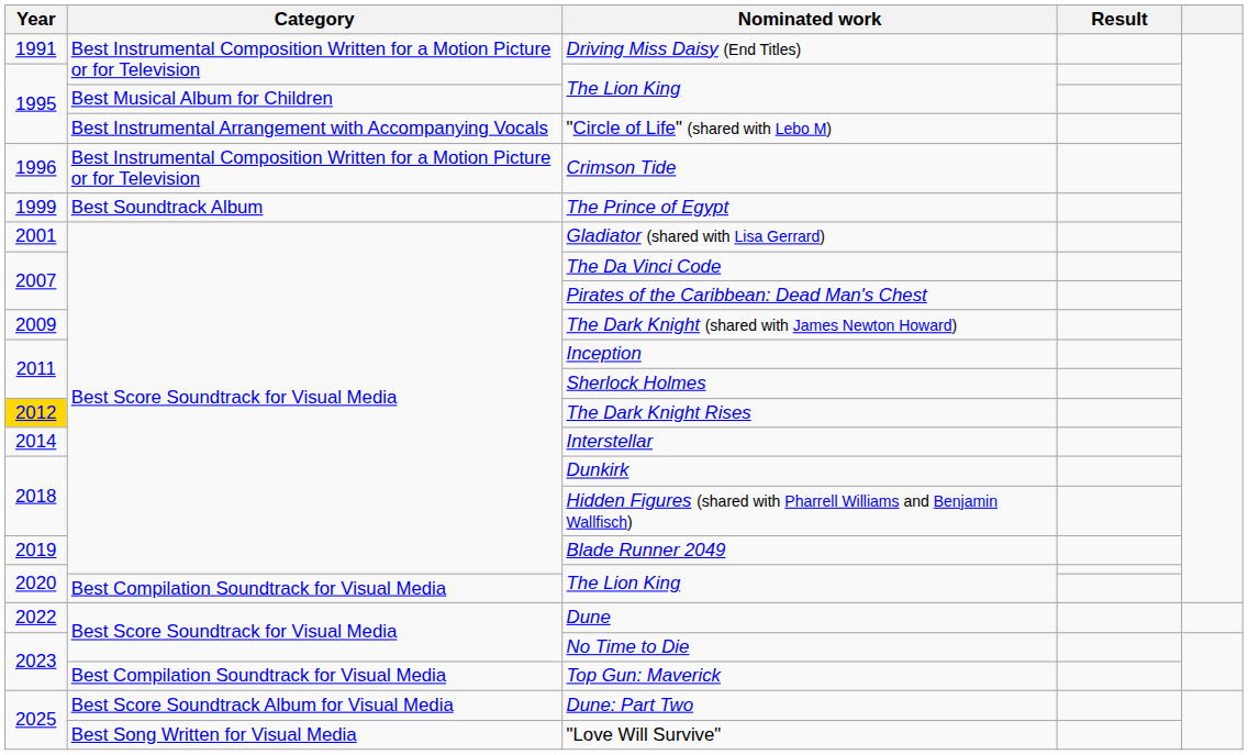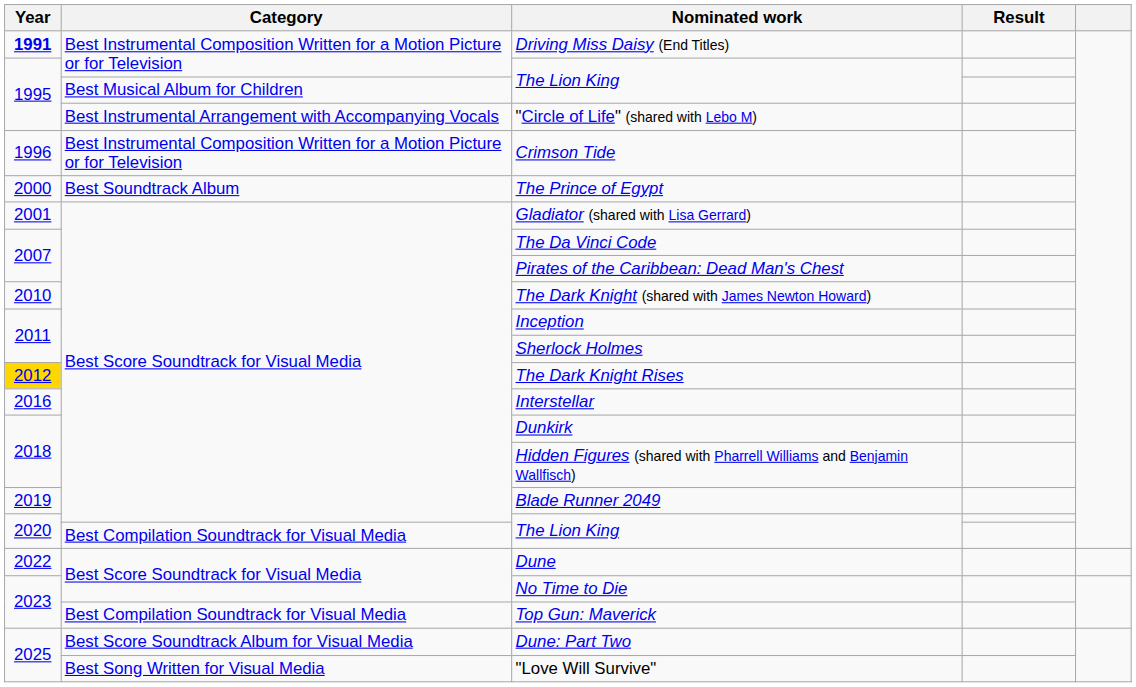 <table class="wikitable" style="width:85%;">
 <tr>
 <th width=5%>Year</th>
 <th style="width:40%;">Category</th>
 <th style="width:40%;">Nominated work</th>
 <th style="width:10%;">Result</th>
 <th width=5%></th>
 </tr>
 <tr>
-<td align="center"><a href='#'>1991</a></td>
+<td align="center"><strong><a href='#'>1991</a></strong></td>
 <td rowspan="2"><a href='#'>Best Instrumental Composition Written for a Motion Picture or for Television</a></td>
 <td><em><a href='#'>Driving Miss Daisy</a></em> <small>(End Titles)</small></td>
 <td></td>
 <td align="center" rowspan="19"></td>
 </tr>
 <tr>
 <td align="center" rowspan="3"><a href='#'>1995</a></td>
 <td rowspan="2"><em><a href='#'>The Lion King</a></em></td>
 <td></td>
 </tr>
 <tr>
 <td><a href='#'>Best Musical Album for Children</a></td>
 <td></td>
 </tr>
 <tr>
 <td><a href='#'>Best Instrumental Arrangement with Accompanying Vocals</a></td>
 <td>"<a href='#'>Circle of Life</a>" <small>(shared with <a href='#'>Lebo M</a>)</small></td>
 <td></td>
 </tr>
 <tr>
 <td align="center"><a href='#'>1996</a></td>
 <td><a href='#'>Best Instrumental Composition Written for a Motion Picture or for Television</a></td>
 <td><em><a href='#'>Crimson Tide</a></em></td>
 <td></td>
 </tr>
 <tr>
-<td align="center"><a href='#'>1999</a></td>
+<td align="center"><a href='#'>2000</a></td>
 <td><a href='#'>Best Soundtrack Album</a></td>
 <td><em><a href='#'>The Prince of Egypt</a></em></td>
 <td></td>
 </tr>
 <tr>
 <td align="center"><a href='#'>2001</a></td>
 <td rowspan="12"><a href='#'>Best Score Soundtrack for Visual Media</a></td>
 <td><em><a href='#'>Gladiator</a></em> <small>(shared with <a href='#'>Lisa Gerrard</a>)</small></td>
 <td></td>
 </tr>
 <tr>
 <td align="center" rowspan="2"><a href='#'>2007</a></td>
 <td><em><a href='#'>The Da Vinci Code</a></em></td>
 <td></td>
 </tr>
 <tr>
 <td><em><a href='#'>Pirates of the Caribbean: Dead Man's Chest</a></em></td>
 <td></td>
 </tr>
 <tr>
-<td align="center"><a href='#'>2009</a></td>
+<td align="center"><a href='#'>2010</a></td>
 <td><em><a href='#'>The Dark Knight</a></em> <small>(shared with <a href='#'>James Newton Howard</a>)</small></td>
 <td></td>
 </tr>
 <tr>
 <td align="center" rowspan="2"><a href='#'>2011</a></td>
 <td><em><a href='#'>Inception</a></em></td>
 <td></td>
 </tr>
 <tr>
 <td><em><a href='#'>Sherlock Holmes</a></em></td>
 <td></td>
 </tr>
 <tr>
 <td align="center" style="background: gold;"><a href='#'>2012</a></td>
 <td><em><a href='#'>The Dark Knight Rises</a></em></td>
 <td></td>
 </tr>
 <tr>
-<td align="center"><a href='#'>2014</a></td>
+<td align="center"><a href='#'>2016</a></td>
 <td><em><a href='#'>Interstellar</a></em></td>
 <td></td>
 </tr>
 <tr>
 <td align="center" rowspan="2"><a href='#'>2018</a></td>
 <td><em><a href='#'>Dunkirk</a></em></td>
 <td></td>
 </tr>
 <tr>
 <td><em><a href='#'>Hidden Figures</a></em> <small>(shared with <a href='#'>Pharrell Williams</a> and <a href='#'>Benjamin Wallfisch</a>)</small></td>
 <td></td>
 </tr>
 <tr>
 <td align="center"><a href='#'>2019</a></td>
 <td><em><a href='#'>Blade Runner 2049</a></em></td>
 <td></td>
 </tr>
 <tr>
 <td align="center" rowspan="2"><a href='#'>2020</a></td>
 <td rowspan="2"><em><a href='#'>The Lion King</a></em></td>
 <td></td>
 </tr>
 <tr>
 <td><a href='#'>Best Compilation Soundtrack for Visual Media</a></td>
 <td></td>
 </tr>
 <tr>
 <td align="center"><a href='#'>2022</a></td>
 <td rowspan="2"><a href='#'>Best Score Soundtrack for Visual Media</a></td>
 <td><em><a href='#'>Dune</a></em></td>
 <td></td>
 <td align="center"></td>
 </tr>
 <tr>
 <td align="center" rowspan="2"><a href='#'>2023</a></td>
 <td><em><a href='#'>No Time to Die</a></em></td>
 <td></td>
 <td align="center" rowspan="2"></td>
 </tr>
 <tr>
 <td><a href='#'>Best Compilation Soundtrack for Visual Media</a></td>
 <td><em><a href='#'>Top Gun: Maverick</a></em> </td>
 <td></td>
 </tr>
 <tr>
 <td align="center" rowspan="2"><a href='#'>2025</a></td>
 <td><a href='#'>Best Score Soundtrack Album for Visual Media</a></td>
 <td><em><a href='#'>Dune: Part Two</a></em></td>
 <td></td>
 <td align="center" rowspan="2"></td>
 </tr>
 <tr>
 <td><a href='#'>Best Song Written for Visual Media</a></td>
 <td>"Love Will Survive" </td>
 <td></td>
 </tr>
 </table>
